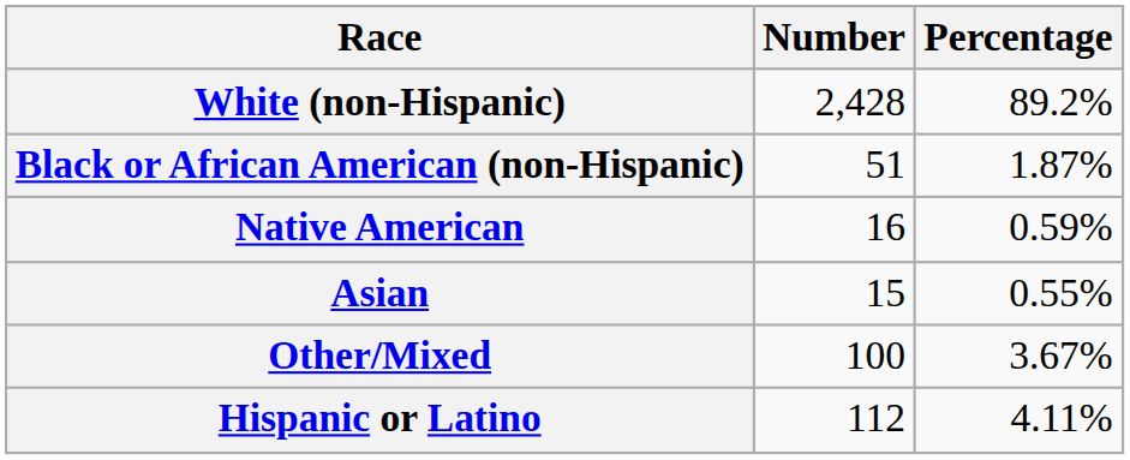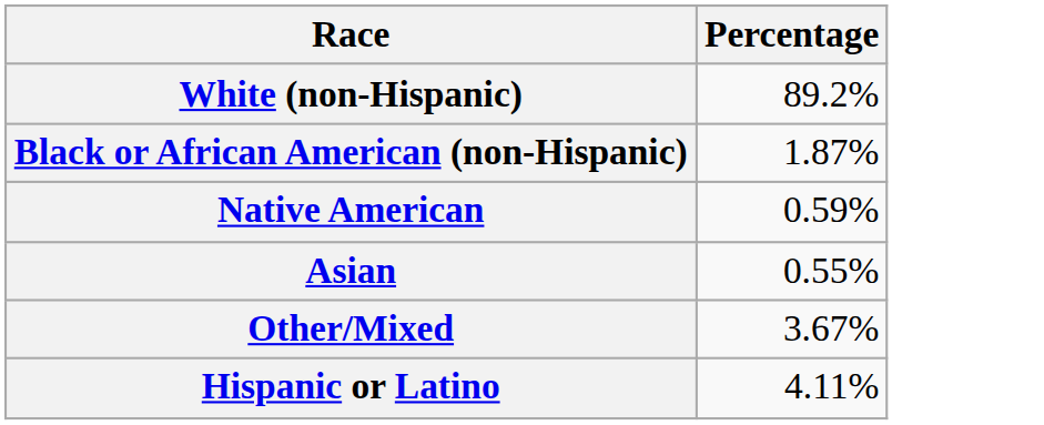 <table class="wikitable" style="text-align:right">
 <tr>
 <th scope="col">Race</th>
-<th scope="col">Number</th>
 <th scope="col">Percentage</th>
 </tr>
 <tr>
 <th scope="row"><a href='#'>White</a> (non-Hispanic)</th>
-<td>2,428</td>
 <td>89.2%</td>
 </tr>
 <tr>
 <th scope="row"><a href='#'>Black or African American</a> (non-Hispanic)</th>
-<td>51</td>
 <td>1.87%</td>
 </tr>
 <tr>
 <th scope="row"><a href='#'>Native American</a></th>
-<td>16</td>
 <td>0.59%</td>
 </tr>
 <tr>
 <th scope="row"><a href='#'>Asian</a></th>
-<td>15</td>
 <td>0.55%</td>
 </tr>
 <tr>
 <th scope="row"><a href='#'>Other/Mixed</a></th>
-<td>100</td>
 <td>3.67%</td>
 </tr>
 <tr>
 <th scope="row"><a href='#'>Hispanic</a> or <a href='#'>Latino</a></th>
-<td>112</td>
 <td>4.11%</td>
 </tr>
 </table>
